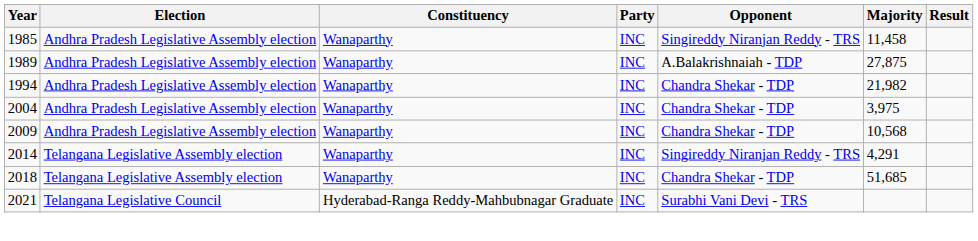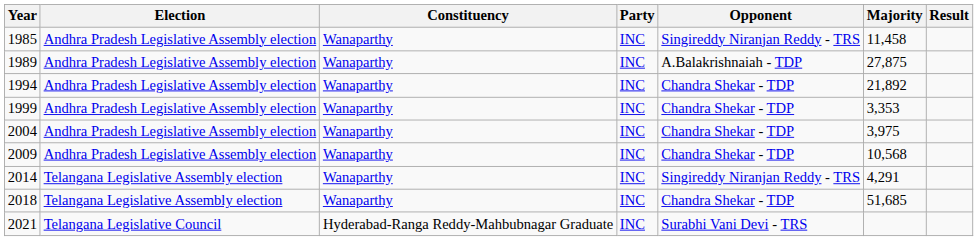 <table class="wikitable">
 <tr>
 <th>Year</th>
 <th>Election</th>
 <th>Constituency</th>
 <th>Party</th>
 <th>Opponent</th>
 <th>Majority</th>
 <th>Result</th>
 </tr>
 <tr>
 <td>1985</td>
 <td><a href='#'>Andhra Pradesh Legislative Assembly election</a></td>
 <td><a href='#'>Wanaparthy</a></td>
 <td><a href='#'>INC</a></td>
 <td><a href='#'>Singireddy Niranjan Reddy</a> - <a href='#'>TRS</a></td>
 <td>11,458</td>
 <td></td>
 </tr>
 <tr>
 <td>1989</td>
 <td><a href='#'>Andhra Pradesh Legislative Assembly election</a></td>
 <td><a href='#'>Wanaparthy</a></td>
 <td><a href='#'>INC</a></td>
 <td>A.Balakrishnaiah - <a href='#'>TDP</a></td>
 <td>27,875</td>
 <td></td>
 </tr>
 <tr>
 <td>1994</td>
 <td><a href='#'>Andhra Pradesh Legislative Assembly election</a></td>
 <td><a href='#'>Wanaparthy</a></td>
 <td><a href='#'>INC</a></td>
 <td><a href='#'>Chandra Shekar</a> - <a href='#'>TDP</a></td>
-<td>21,982</td>
+<td>21,892</td>
+<td></td>
+</tr>
+<tr>
+<td>1999</td>
+<td><a href='#'>Andhra Pradesh Legislative Assembly election</a></td>
+<td><a href='#'>Wanaparthy</a></td>
+<td><a href='#'>INC</a></td>
+<td><a href='#'>Chandra Shekar</a> - <a href='#'>TDP</a></td>
+<td>3,353</td>
 <td></td>
 </tr>
 <tr>
 <td>2004</td>
 <td><a href='#'>Andhra Pradesh Legislative Assembly election</a></td>
 <td><a href='#'>Wanaparthy</a></td>
 <td><a href='#'>INC</a></td>
 <td><a href='#'>Chandra Shekar</a> - <a href='#'>TDP</a></td>
 <td>3,975</td>
 <td></td>
 </tr>
 <tr>
 <td>2009</td>
 <td><a href='#'>Andhra Pradesh Legislative Assembly election</a></td>
 <td><a href='#'>Wanaparthy</a></td>
 <td><a href='#'>INC</a></td>
 <td><a href='#'>Chandra Shekar</a> - <a href='#'>TDP</a></td>
 <td>10,568</td>
 <td></td>
 </tr>
 <tr>
 <td>2014</td>
 <td><a href='#'>Telangana Legislative Assembly election</a></td>
 <td><a href='#'>Wanaparthy</a></td>
 <td><a href='#'>INC</a></td>
 <td><a href='#'>Singireddy Niranjan Reddy</a> - <a href='#'>TRS</a></td>
 <td>4,291</td>
 <td></td>
 </tr>
 <tr>
 <td>2018</td>
 <td><a href='#'>Telangana Legislative Assembly election</a></td>
 <td><a href='#'>Wanaparthy</a></td>
 <td><a href='#'>INC</a></td>
 <td><a href='#'>Chandra Shekar</a> - <a href='#'>TDP</a></td>
 <td>51,685</td>
 <td></td>
 </tr>
 <tr>
 <td>2021</td>
 <td><a href='#'>Telangana Legislative Council</a></td>
 <td>Hyderabad-Ranga Reddy-Mahbubnagar Graduate</td>
 <td><a href='#'>INC</a></td>
 <td><a href='#'>Surabhi Vani Devi</a> - <a href='#'>TRS</a></td>
 <td></td>
 <td></td>
 </tr>
 </table>
